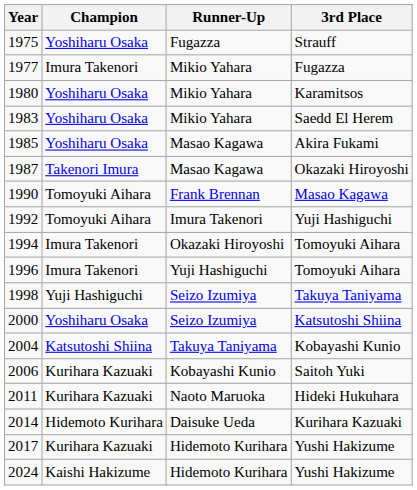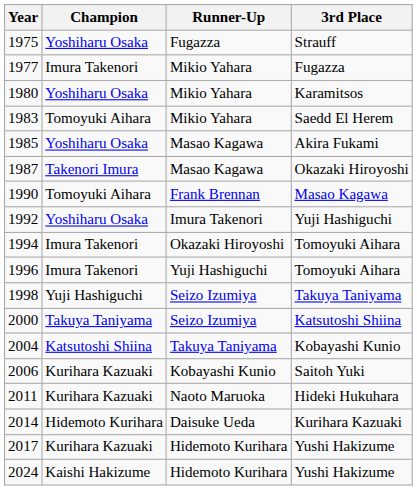 <table class="wikitable" style="font-size:88%;">
 <tr>
 <th>Year</th>
 <th>Champion</th>
 <th>Runner-Up</th>
 <th>3rd Place</th>
 </tr>
 <tr>
 <td>1975</td>
 <td> <a href='#'>Yoshiharu Osaka</a></td>
 <td> Fugazza</td>
 <td> Strauff</td>
 </tr>
 <tr>
 <td>1977</td>
 <td> Imura Takenori</td>
 <td> Mikio Yahara</td>
 <td> Fugazza</td>
 </tr>
 <tr>
 <td>1980</td>
 <td> <a href='#'>Yoshiharu Osaka</a></td>
 <td> Mikio Yahara</td>
 <td> Karamitsos</td>
 </tr>
 <tr>
 <td>1983</td>
-<td> <a href='#'>Yoshiharu Osaka</a></td>
+<td> Tomoyuki Aihara</td>
 <td> Mikio Yahara</td>
 <td> Saedd El Herem</td>
 </tr>
 <tr>
 <td>1985</td>
 <td> <a href='#'>Yoshiharu Osaka</a></td>
 <td> Masao Kagawa</td>
 <td>Akira Fukami</td>
 </tr>
 <tr>
 <td>1987</td>
 <td> <a href='#'>Takenori Imura</a></td>
 <td> Masao Kagawa</td>
 <td> Okazaki Hiroyoshi</td>
 </tr>
 <tr>
 <td>1990</td>
 <td> Tomoyuki Aihara</td>
 <td> <a href='#'>Frank Brennan</a></td>
 <td> <a href='#'>Masao Kagawa</a></td>
 </tr>
 <tr>
 <td>1992</td>
-<td> Tomoyuki Aihara</td>
+<td> <a href='#'>Yoshiharu Osaka</a></td>
 <td> Imura Takenori</td>
 <td> Yuji Hashiguchi</td>
 </tr>
 <tr>
 <td>1994</td>
 <td> Imura Takenori</td>
 <td> Okazaki Hiroyoshi</td>
 <td> Tomoyuki Aihara</td>
 </tr>
 <tr>
 <td>1996</td>
 <td> Imura Takenori</td>
 <td> Yuji Hashiguchi</td>
 <td> Tomoyuki Aihara</td>
 </tr>
 <tr>
 <td>1998</td>
 <td> Yuji Hashiguchi</td>
 <td> <a href='#'>Seizo Izumiya</a></td>
 <td> <a href='#'>Takuya Taniyama</a></td>
 </tr>
 <tr>
 <td>2000</td>
-<td> <a href='#'>Yoshiharu Osaka</a></td>
+<td> <a href='#'>Takuya Taniyama</a></td>
 <td> <a href='#'>Seizo Izumiya</a></td>
 <td> <a href='#'>Katsutoshi Shiina</a></td>
 </tr>
 <tr>
 <td>2004</td>
 <td> <a href='#'>Katsutoshi Shiina</a></td>
 <td> <a href='#'>Takuya Taniyama</a></td>
 <td> Kobayashi Kunio</td>
 </tr>
 <tr>
 <td>2006</td>
 <td> Kurihara Kazuaki</td>
 <td> Kobayashi Kunio</td>
 <td> Saitoh Yuki</td>
 </tr>
 <tr>
 <td>2011</td>
 <td> Kurihara Kazuaki</td>
 <td> Naoto Maruoka</td>
 <td> Hideki Hukuhara</td>
 </tr>
 <tr>
 <td>2014</td>
 <td> Hidemoto Kurihara</td>
 <td> Daisuke Ueda</td>
 <td> Kurihara Kazuaki</td>
 </tr>
 <tr>
 <td>2017</td>
 <td> Kurihara Kazuaki</td>
 <td> Hidemoto Kurihara</td>
 <td> Yushi Hakizume</td>
 </tr>
 <tr>
 <td>2024</td>
 <td> Kaishi Hakizume</td>
 <td> Hidemoto Kurihara</td>
 <td> Yushi Hakizume</td>
 </tr>
 </table>
